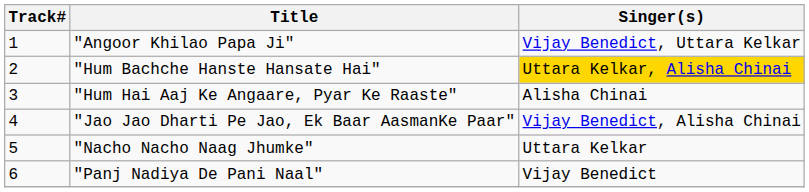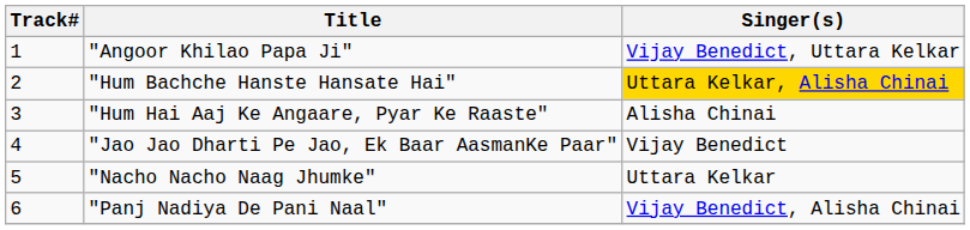 <table class="wikitable">
 <tr>
 <th>Track#</th>
 <th>Title</th>
 <th>Singer(s)</th>
 </tr>
 <tr>
 <td>1</td>
 <td>"Angoor Khilao Papa Ji"</td>
 <td><a href='#'>Vijay Benedict</a>, Uttara Kelkar</td>
 </tr>
 <tr>
 <td>2</td>
 <td>"Hum Bachche Hanste Hansate Hai"</td>
 <td style="background: gold;">Uttara Kelkar, <a href='#'>Alisha Chinai</a></td>
 </tr>
 <tr>
 <td>3</td>
 <td>"Hum Hai Aaj Ke Angaare, Pyar Ke Raaste"</td>
 <td>Alisha Chinai</td>
 </tr>
 <tr>
 <td>4</td>
 <td>"Jao Jao Dharti Pe Jao, Ek Baar AasmanKe Paar"</td>
-<td><a href='#'>Vijay Benedict</a>, Alisha Chinai</td>
+<td>Vijay Benedict</td>
 </tr>
 <tr>
 <td>5</td>
 <td>"Nacho Nacho Naag Jhumke"</td>
 <td>Uttara Kelkar</td>
 </tr>
 <tr>
 <td>6</td>
 <td>"Panj Nadiya De Pani Naal"</td>
-<td>Vijay Benedict</td>
+<td><a href='#'>Vijay Benedict</a>, Alisha Chinai</td>
 </tr>
 <tr>
 </tr>
 </table>
